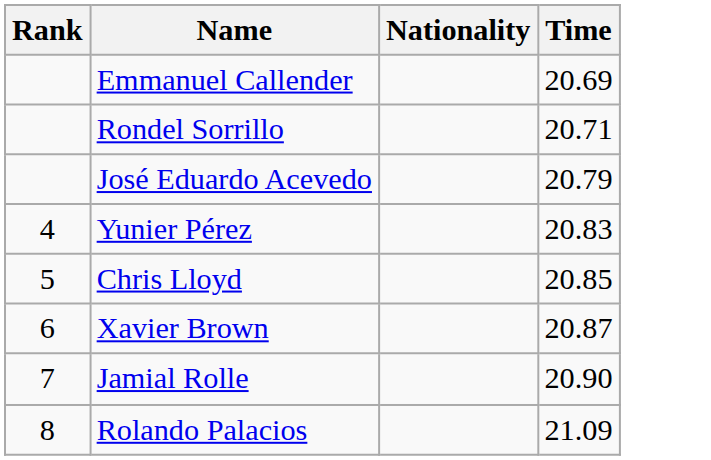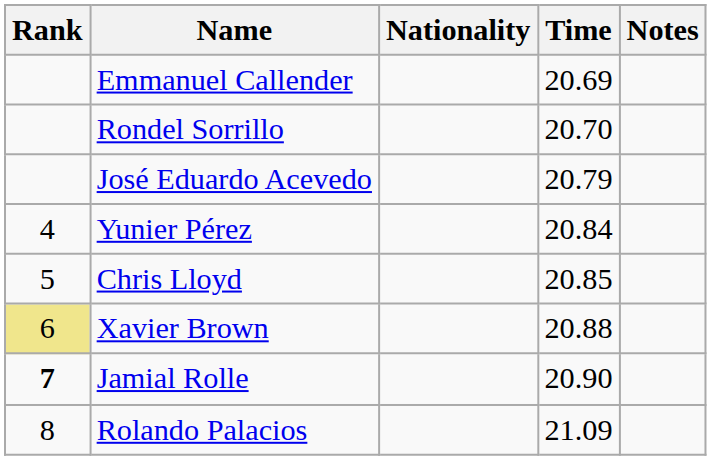 <table class="wikitable sortable" style="text-align:center;font-size:95%">
 <tr>
 <th>Rank</th>
 <th>Name</th>
 <th>Nationality</th>
 <th>Time</th>
+<th>Notes</th>
 </tr>
 <tr>
 <td></td>
 <td align=left><a href='#'>Emmanuel Callender</a></td>
 <td align=left></td>
 <td>20.69</td>
+<td></td>
 </tr>
 <tr>
 <td></td>
 <td align=left><a href='#'>Rondel Sorrillo</a></td>
 <td align=left></td>
-<td>20.71</td>
+<td>20.70</td>
+<td></td>
 </tr>
 <tr>
 <td></td>
 <td align=left><a href='#'>José Eduardo Acevedo</a></td>
 <td align=left></td>
 <td>20.79</td>
+<td></td>
 </tr>
 <tr>
 <td>4</td>
 <td align=left><a href='#'>Yunier Pérez</a></td>
 <td align=left></td>
-<td>20.83</td>
+<td>20.84</td>
+<td></td>
 </tr>
 <tr>
 <td>5</td>
 <td align=left><a href='#'>Chris Lloyd</a></td>
 <td align=left></td>
 <td>20.85</td>
+<td></td>
 </tr>
 <tr>
-<td>6</td>
+<td style="background: khaki;">6</td>
 <td align=left><a href='#'>Xavier Brown</a></td>
 <td align=left></td>
-<td>20.87</td>
+<td>20.88</td>
+<td></td>
 </tr>
 <tr>
-<td>7</td>
+<td><strong>7</strong></td>
 <td align=left><a href='#'>Jamial Rolle</a></td>
 <td align=left></td>
 <td>20.90</td>
+<td></td>
 </tr>
 <tr>
 <td>8</td>
 <td align=left><a href='#'>Rolando Palacios</a></td>
 <td align=left></td>
 <td>21.09</td>
+<td></td>
 </tr>
 </table>
